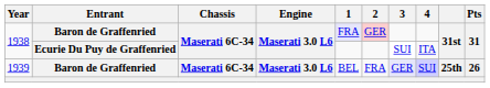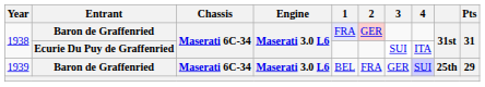 <table class="wikitable" style="text-align:center; font-size:90%">
 <tr>
 <th>Year</th>
 <th>Entrant</th>
 <th>Chassis</th>
 <th>Engine</th>
 <th>1</th>
 <th>2</th>
 <th>3</th>
 <th>4</th>
 <th></th>
 <th>Pts</th>
 </tr>
 <tr>
 <td rowspan=2><a href='#'>1938</a></td>
 <th>Baron de Graffenried</th>
 <th rowspan=2><a href='#'>Maserati</a> 6C-34</th>
 <th rowspan=2><a href='#'>Maserati</a> 3.0 <a href='#'>L6</a></th>
 <td style="background: lavender;"><a href='#'>FRA</a></td>
 <td style="background:#ffcfcf;"><a href='#'>GER</a><br></td>
 <td></td>
 <td></td>
 <th rowspan=2>31st</th>
 <th rowspan=2>31</th>
 </tr>
 <tr>
 <th>Ecurie Du Puy de Graffenried</th>
 <td></td>
 <td></td>
 <td style="background:#ffffff;"><a href='#'>SUI</a><br></td>
 <td><a href='#'>ITA</a></td>
 </tr>
 <tr>
 <td><a href='#'>1939</a></td>
 <th>Baron de Graffenried</th>
 <th><a href='#'>Maserati</a> 6C-34</th>
 <th><a href='#'>Maserati</a> 3.0 <a href='#'>L6</a></th>
 <td><a href='#'>BEL</a></td>
 <td><a href='#'>FRA</a></td>
-<td style="background: lavender;"><a href='#'>GER</a></td>
+<td><a href='#'>GER</a></td>
 <td style="background:#cfcfff;"><a href='#'>SUI</a><br></td>
 <th>25th</th>
-<th>26</th>
+<th>29</th>
 </tr>
 <tr>
 <th colspan=10></th>
 </tr>
 </table>
